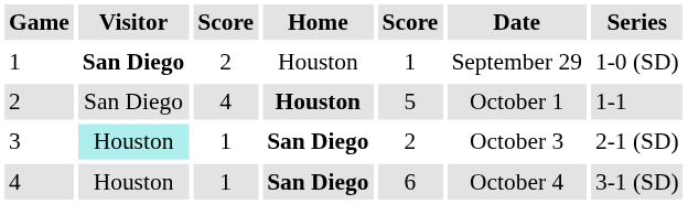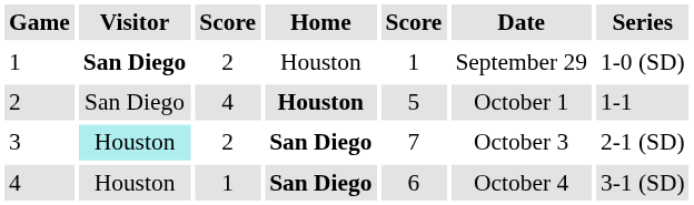 <table border="0" cellspacing="3" cellpadding="3">
 <tr style="background: #e3e3e3;">
 <th>Game</th>
 <th>Visitor</th>
 <th>Score</th>
 <th>Home</th>
 <th>Score</th>
 <th>Date</th>
 <th>Series</th>
 </tr>
 <tr>
 <td>1</td>
 <td style="text-align:center;"><strong>San Diego</strong></td>
 <td style="text-align:center;">2</td>
 <td style="text-align:center;">Houston</td>
 <td style="text-align:center;">1</td>
 <td style="text-align:center;">September 29</td>
 <td>1-0 (SD)</td>
 </tr>
 <tr style="background: #e3e3e3;">
 <td>2</td>
 <td style="text-align:center;">San Diego</td>
 <td style="text-align:center;">4</td>
 <td style="text-align:center;"><strong>Houston</strong></td>
 <td style="text-align:center;">5</td>
 <td style="text-align:center;">October 1</td>
 <td>1-1</td>
 </tr>
 <tr>
 <td>3</td>
 <td style="background: paleturquoise; text-align:center;">Houston</td>
-<td style="text-align:center;">1</td>
+<td style="text-align:center;">2</td>
 <td style="text-align:center;"><strong>San Diego</strong></td>
-<td style="text-align:center;">2</td>
+<td style="text-align:center;">7</td>
 <td style="text-align:center;">October 3</td>
 <td>2-1  (SD)</td>
 </tr>
 <tr style="background: #e3e3e3;">
 <td>4</td>
 <td style="text-align:center;">Houston</td>
 <td style="text-align:center;">1</td>
 <td style="text-align:center;"><strong>San Diego</strong></td>
 <td style="text-align:center;">6</td>
 <td style="text-align:center;">October 4</td>
 <td>3-1 (SD)</td>
 </tr>
 </table>
